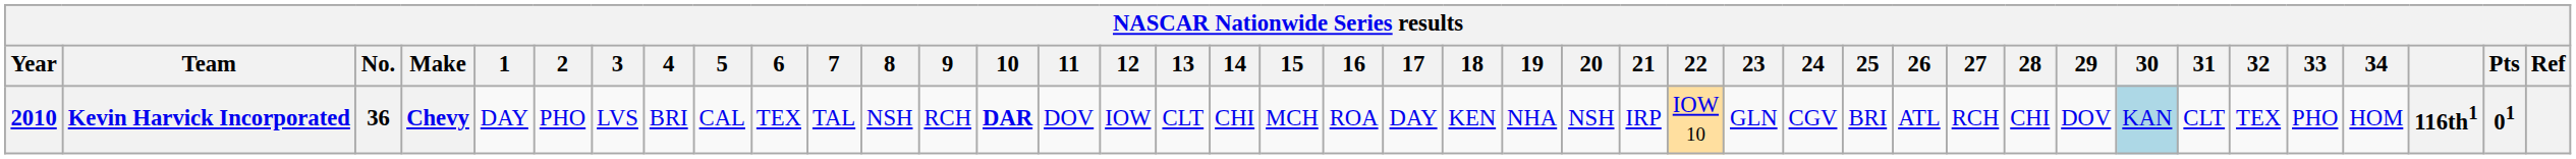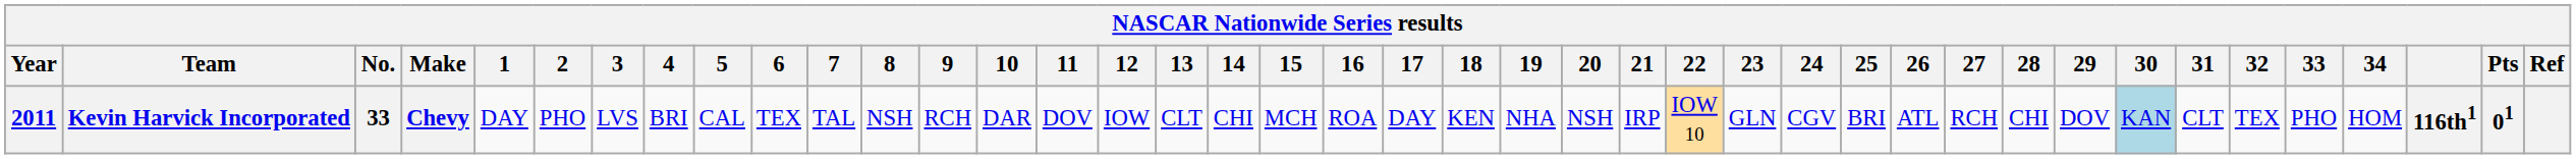 <table class="wikitable" style="text-align:center; font-size:75%">
 <tr>
 <th colspan=45><a href='#'>NASCAR Nationwide Series</a> results</th>
 </tr>
 <tr>
 <th>Year</th>
 <th>Team</th>
 <th>No.</th>
 <th>Make</th>
 <th>1</th>
 <th>2</th>
 <th>3</th>
 <th>4</th>
 <th>5</th>
 <th>6</th>
 <th>7</th>
 <th>8</th>
 <th>9</th>
 <th>10</th>
 <th>11</th>
 <th>12</th>
 <th>13</th>
 <th>14</th>
 <th>15</th>
 <th>16</th>
 <th>17</th>
 <th>18</th>
 <th>19</th>
 <th>20</th>
 <th>21</th>
 <th>22</th>
 <th>23</th>
 <th>24</th>
 <th>25</th>
 <th>26</th>
 <th>27</th>
 <th>28</th>
 <th>29</th>
 <th>30</th>
 <th>31</th>
 <th>32</th>
 <th>33</th>
 <th>34</th>
 <th></th>
 <th>Pts</th>
 <th>Ref</th>
 </tr>
 <tr>
-<th><a href='#'>2010</a></th>
+<th><a href='#'>2011</a></th>
 <th><a href='#'>Kevin Harvick Incorporated</a></th>
-<th>36</th>
+<th>33</th>
 <th><a href='#'>Chevy</a></th>
 <td><a href='#'>DAY</a></td>
 <td><a href='#'>PHO</a></td>
 <td><a href='#'>LVS</a></td>
 <td><a href='#'>BRI</a></td>
 <td><a href='#'>CAL</a></td>
 <td><a href='#'>TEX</a></td>
 <td><a href='#'>TAL</a></td>
 <td><a href='#'>NSH</a></td>
 <td><a href='#'>RCH</a></td>
-<td><strong><a href='#'>DAR</a></strong></td>
+<td><a href='#'>DAR</a></td>
 <td><a href='#'>DOV</a></td>
 <td><a href='#'>IOW</a></td>
 <td><a href='#'>CLT</a></td>
 <td><a href='#'>CHI</a></td>
 <td><a href='#'>MCH</a></td>
 <td><a href='#'>ROA</a></td>
 <td><a href='#'>DAY</a></td>
 <td><a href='#'>KEN</a></td>
 <td><a href='#'>NHA</a></td>
 <td><a href='#'>NSH</a></td>
 <td><a href='#'>IRP</a></td>
 <td style="background:#FFDF9F;"><a href='#'>IOW</a><br><small>10</small></td>
 <td><a href='#'>GLN</a></td>
 <td><a href='#'>CGV</a></td>
 <td><a href='#'>BRI</a></td>
 <td><a href='#'>ATL</a></td>
 <td><a href='#'>RCH</a></td>
 <td><a href='#'>CHI</a></td>
 <td><a href='#'>DOV</a></td>
 <td style="background: lightblue;"><a href='#'>KAN</a></td>
 <td><a href='#'>CLT</a></td>
 <td><a href='#'>TEX</a></td>
 <td><a href='#'>PHO</a></td>
 <td><a href='#'>HOM</a></td>
 <th>116th<sup>1</sup></th>
 <th>0<sup>1</sup></th>
 <th></th>
 </tr>
 </table>
